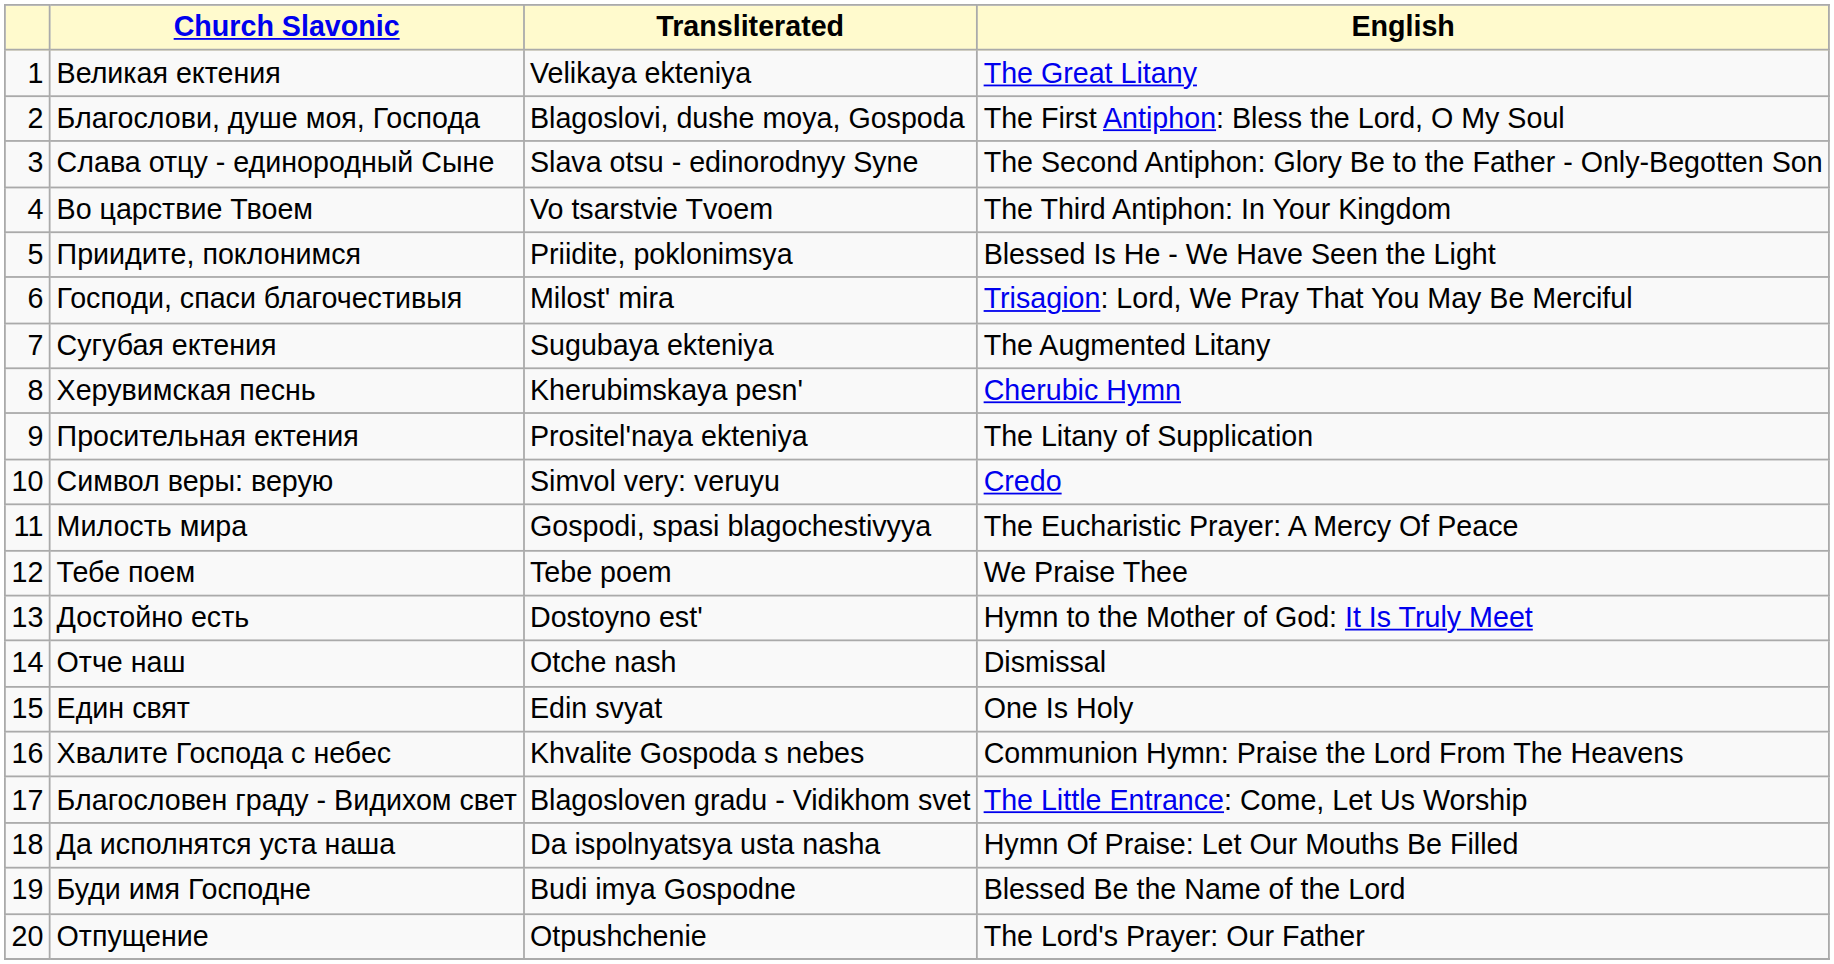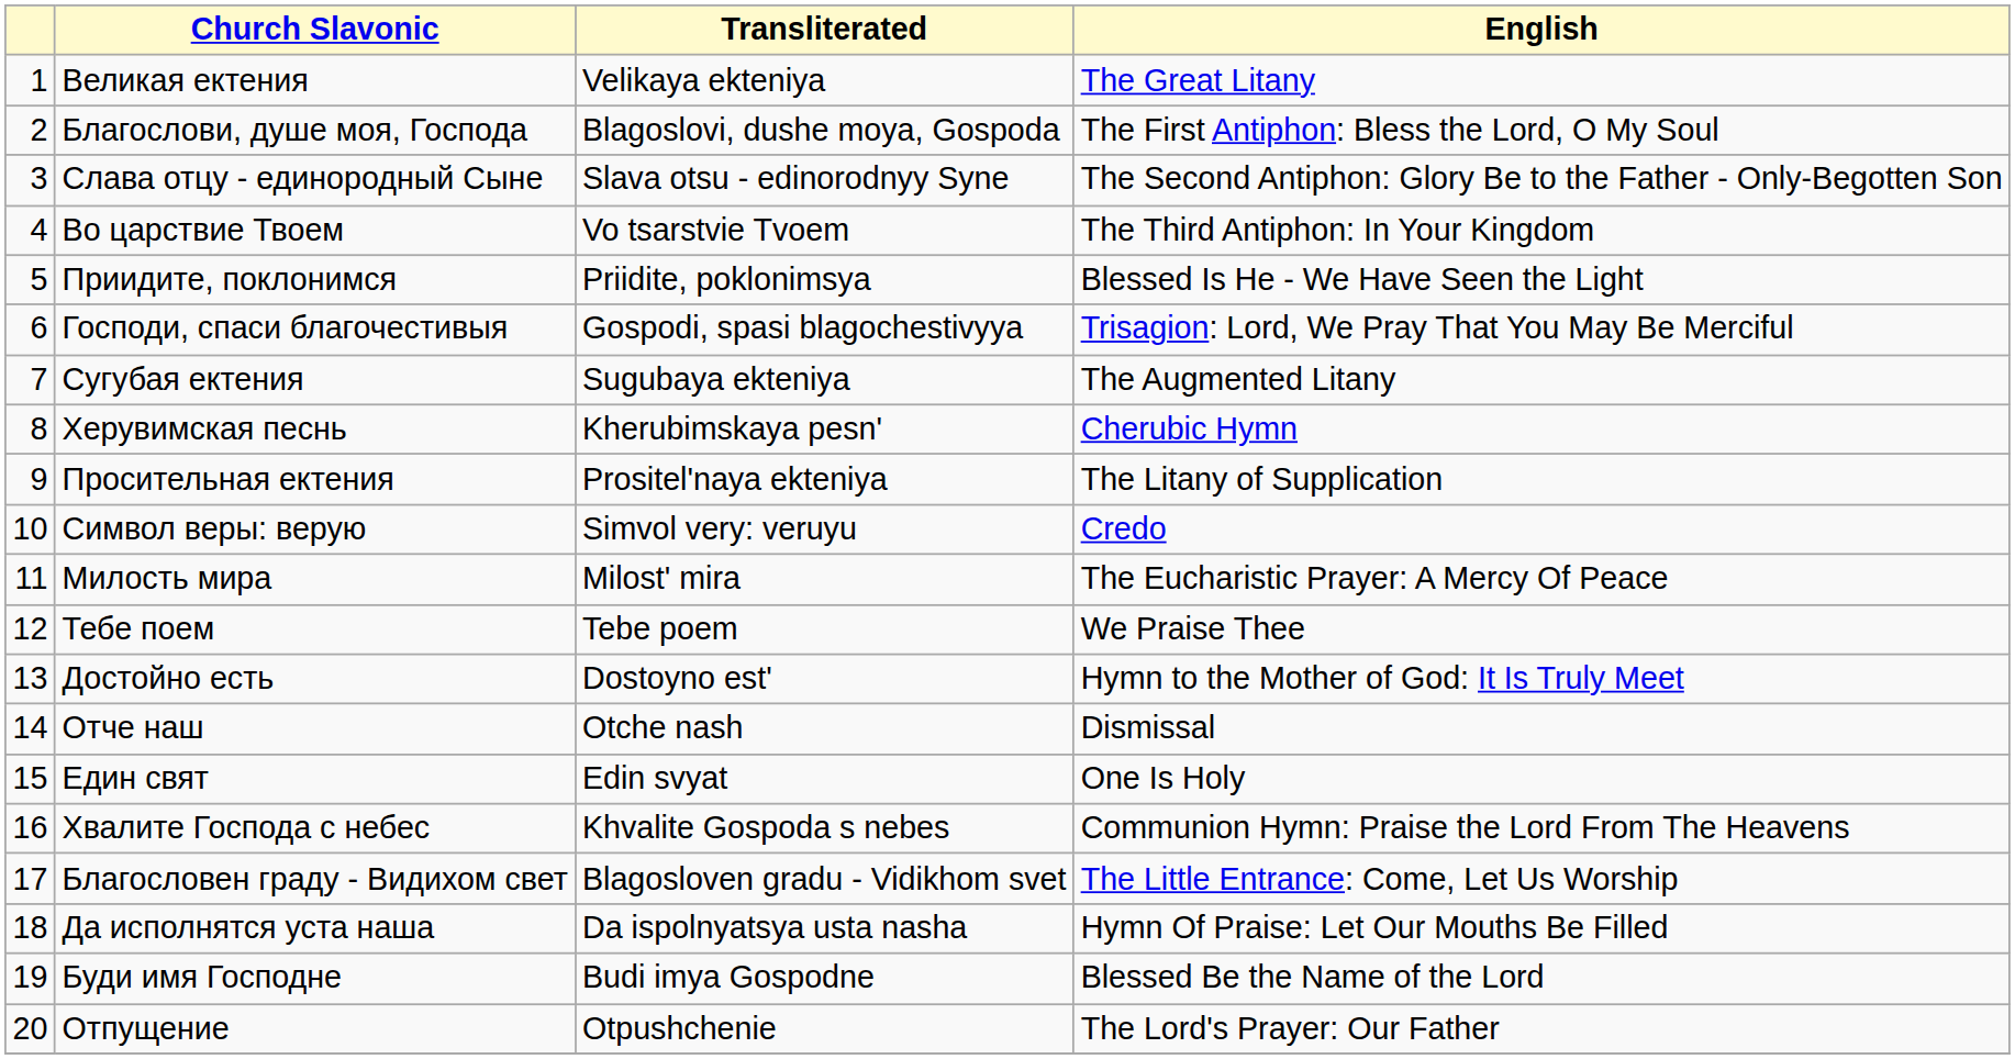 <table class="wikitable" border="1">
 <tr>
 <th style="background:#fffacd;"></th>
 <th style="background:#fffacd;"><a href='#'>Church Slavonic</a></th>
 <th style="background:#fffacd;">Transliterated</th>
 <th style="background:#fffacd;">English</th>
 </tr>
 <tr>
 <td align="right">1</td>
 <td>Великая ектения</td>
 <td>Velikaya ekteniya</td>
 <td><a href='#'>The Great Litany</a></td>
 </tr>
 <tr>
 <td align="right">2</td>
 <td>Благослови, душе моя, Господа</td>
 <td>Blagoslovi, dushe moya, Gospoda</td>
 <td>The First <a href='#'>Antiphon</a>: Bless the Lord, О My Soul</td>
 </tr>
 <tr>
 <td align="right">3</td>
 <td>Слава отцу - единородный Сыне</td>
 <td>Slava otsu - edinorodnyy Syne</td>
 <td>The Second Antiphon: Glory Be to the Father - Only-Begotten Son</td>
 </tr>
 <tr>
 <td align="right">4</td>
 <td>Во царствие Твоем</td>
 <td>Vo tsarstvie Tvoem</td>
 <td>The Third Antiphon: In Your Kingdom</td>
 </tr>
 <tr>
 <td align="right">5</td>
 <td>Приидите, поклонимся</td>
 <td>Priidite, poklonimsya</td>
 <td>Blessed Is He - We Have Seen the Light</td>
 </tr>
 <tr>
 <td align="right">6</td>
 <td>Господи, спаси благочестивыя</td>
-<td>Milost' mira</td>
+<td>Gospodi, spasi blagochestivyya</td>
 <td><a href='#'>Trisagion</a>: Lord, We Pray That You May Be Merciful</td>
 </tr>
 <tr>
 <td align="right">7</td>
 <td>Сугубая ектения</td>
 <td>Sugubaya ekteniya</td>
 <td>The Augmented Litany</td>
 </tr>
 <tr>
 <td align="right">8</td>
 <td>Херувимская песнь</td>
 <td>Kherubimskaya pesn'</td>
 <td><a href='#'>Cherubic Hymn</a></td>
 </tr>
 <tr>
 <td align="right">9</td>
 <td>Просительная ектения</td>
 <td>Prositel'naya ekteniya</td>
 <td>The Litany of Supplication</td>
 </tr>
 <tr>
 <td align="right">10</td>
 <td>Символ веры: верую</td>
 <td>Simvol very: veruyu</td>
 <td><a href='#'>Credo</a></td>
 </tr>
 <tr>
 <td align="right">11</td>
 <td>Милость мира</td>
-<td>Gospodi, spasi blagochestivyya</td>
+<td>Milost' mira</td>
 <td>The Eucharistic Prayer: A Mercy Of Peace</td>
 </tr>
 <tr>
 <td align="right">12</td>
 <td>Тебе поем</td>
 <td>Tebe poem</td>
 <td>We Praise Thee</td>
 </tr>
 <tr>
 <td align="right">13</td>
 <td>Достойно есть</td>
 <td>Dostoyno est'</td>
 <td>Hymn to the Mother of God: <a href='#'>It Is Truly Meet</a></td>
 </tr>
 <tr>
 <td align="right">14</td>
 <td>Отче наш</td>
 <td>Otche nash</td>
 <td>Dismissal</td>
 </tr>
 <tr>
 <td align="right">15</td>
 <td>Един свят</td>
 <td>Edin svyat</td>
 <td>One Is Holy</td>
 </tr>
 <tr>
 <td align="right">16</td>
 <td>Хвалите Господа с небес</td>
 <td>Khvalite Gospoda s nebes</td>
 <td>Communion Hymn: Praise the Lord From The Heavens</td>
 </tr>
 <tr>
 <td align="right">17</td>
 <td>Благословен граду - Видихом свет</td>
 <td>Blagosloven gradu - Vidikhom svet</td>
 <td><a href='#'>The Little Entrance</a>: Come, Let Us Worship</td>
 </tr>
 <tr>
 <td align="right">18</td>
 <td>Да исполнятся уста наша</td>
 <td>Da ispolnyatsya usta nasha</td>
 <td>Hymn Of Praise: Let Our Mouths Be Filled</td>
 </tr>
 <tr>
 <td align="right">19</td>
 <td>Буди имя Господне</td>
 <td>Budi imya Gospodne</td>
 <td>Blessed Be the Name of the Lord</td>
 </tr>
 <tr>
 <td align="right">20</td>
 <td>Отпущение</td>
 <td>Otpushchenie</td>
 <td>The Lord's Prayer: Our Father</td>
 </tr>
 <tr>
 </tr>
 </table>
